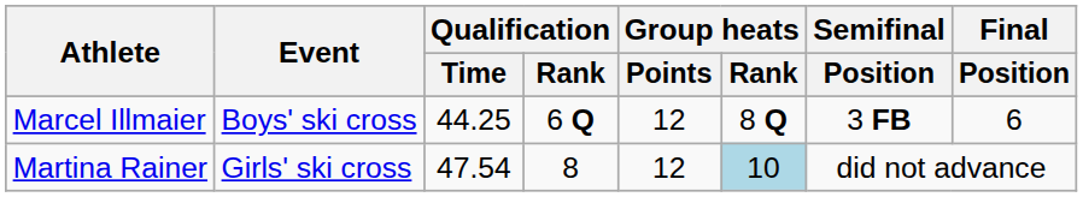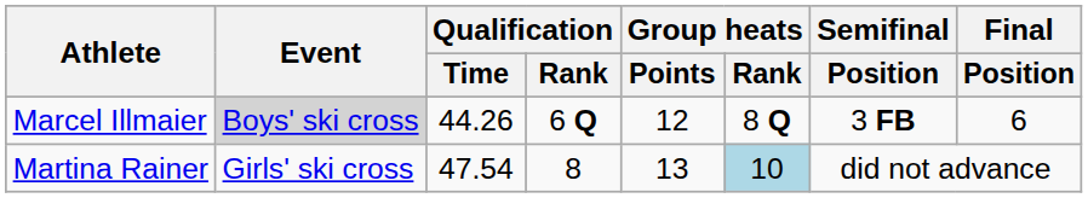 <table class="wikitable" style="font-size:90%">
 <tr>
 <th rowspan="2">Athlete</th>
 <th rowspan="2">Event</th>
 <th colspan=2>Qualification</th>
 <th colspan=2>Group heats</th>
 <th>Semifinal</th>
 <th>Final</th>
 </tr>
 <tr style="font-size:95%">
 <th>Time</th>
 <th>Rank</th>
 <th>Points</th>
 <th>Rank</th>
 <th>Position</th>
 <th>Position</th>
 </tr>
 <tr align=center>
 <td align=left><a href='#'>Marcel Illmaier</a></td>
-<td align=left><a href='#'>Boys' ski cross</a></td>
-<td>44.25</td>
+<td align=left style="background: lightgrey;"><a href='#'>Boys' ski cross</a></td>
+<td>44.26</td>
 <td>6 <strong>Q</strong></td>
 <td>12</td>
 <td>8 <strong>Q</strong></td>
 <td>3 <strong>FB</strong></td>
 <td>6</td>
 </tr>
 <tr align=center>
 <td align=left><a href='#'>Martina Rainer</a></td>
 <td align=left><a href='#'>Girls' ski cross</a></td>
 <td>47.54</td>
 <td>8</td>
-<td>12</td>
+<td>13</td>
 <td style="background: lightblue;">10</td>
 <td colspan=2>did not advance</td>
 </tr>
 </table>
